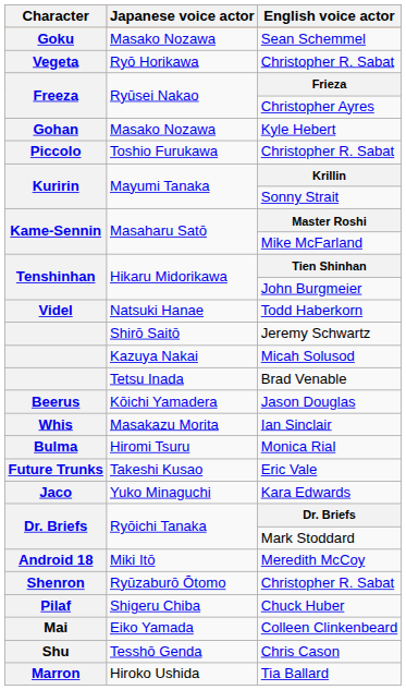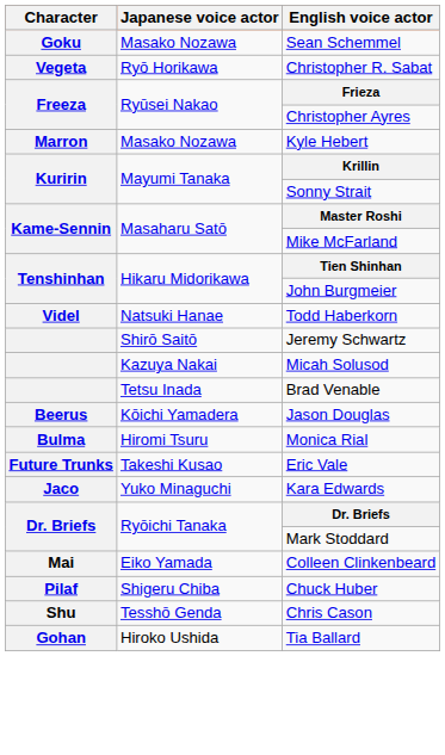 <table class="wikitable plainrowheaders">
 <tr style="background:rgb(255,85,0);">
 <th>Character</th>
 <th>Japanese voice actor</th>
 <th>English voice actor</th>
 </tr>
 <tr>
 <th scope="row"><a href='#'>Goku</a></th>
 <td><a href='#'>Masako Nozawa</a></td>
 <td><a href='#'>Sean Schemmel</a></td>
 </tr>
 <tr>
 <th scope="row"><a href='#'>Vegeta</a></th>
 <td><a href='#'>Ryō Horikawa</a></td>
 <td><a href='#'>Christopher R. Sabat</a></td>
 </tr>
 <tr>
 <th rowspan="2" scope="row"><a href='#'>Freeza</a></th>
 <td rowspan="2"><a href='#'>Ryūsei Nakao</a></td>
 <th><small>Frieza</small></th>
 </tr>
 <tr>
 <td><a href='#'>Christopher Ayres</a></td>
 </tr>
 <tr>
-<th scope="row"><a href='#'>Gohan</a></th>
+<th scope="row"><a href='#'>Marron</a></th>
 <td><a href='#'>Masako Nozawa</a></td>
 <td><a href='#'>Kyle Hebert</a></td>
-</tr>
-<tr>
-<th scope="row"><a href='#'>Piccolo</a></th>
-<td><a href='#'>Toshio Furukawa</a></td>
-<td><a href='#'>Christopher R. Sabat</a></td>
 </tr>
 <tr>
 <th rowspan="2" scope="row"><a href='#'>Kuririn</a></th>
 <td rowspan="2"><a href='#'>Mayumi Tanaka</a></td>
 <th><small>Krillin</small></th>
 </tr>
 <tr>
 <td><a href='#'>Sonny Strait</a></td>
 </tr>
 <tr>
 <th rowspan="2" scope="row"><a href='#'>Kame-Sennin</a></th>
 <td rowspan="2"><a href='#'>Masaharu Satō</a></td>
 <th><small>Master Roshi</small></th>
 </tr>
 <tr>
 <td><a href='#'>Mike McFarland</a></td>
 </tr>
 <tr>
 <th rowspan="2" scope="row"><a href='#'>Tenshinhan</a></th>
 <td rowspan="2"><a href='#'>Hikaru Midorikawa</a></td>
 <th><small>Tien Shinhan</small></th>
 </tr>
 <tr>
 <td><a href='#'>John Burgmeier</a></td>
 </tr>
 <tr>
 <th scope="row"><a href='#'>Videl</a></th>
 <td><a href='#'>Natsuki Hanae</a></td>
 <td><a href='#'>Todd Haberkorn</a></td>
 </tr>
 <tr>
 <th scope="row"></th>
 <td><a href='#'>Shirō Saitō</a></td>
 <td>Jeremy Schwartz</td>
 </tr>
 <tr>
 <th scope="row"></th>
 <td><a href='#'>Kazuya Nakai</a></td>
 <td><a href='#'>Micah Solusod</a></td>
 </tr>
 <tr>
 <th scope="row"></th>
 <td><a href='#'>Tetsu Inada</a></td>
 <td>Brad Venable</td>
 </tr>
 <tr>
 <th scope="row"><a href='#'>Beerus</a></th>
 <td><a href='#'>Kōichi Yamadera</a></td>
 <td><a href='#'>Jason Douglas</a></td>
 </tr>
 <tr>
-<th scope="row"><a href='#'>Whis</a></th>
-<td><a href='#'>Masakazu Morita</a></td>
-<td><a href='#'>Ian Sinclair</a></td>
-</tr>
-<tr>
 <th scope="row"><a href='#'>Bulma</a></th>
 <td><a href='#'>Hiromi Tsuru</a></td>
 <td><a href='#'>Monica Rial</a></td>
 </tr>
 <tr>
 <th scope="row"><a href='#'>Future Trunks</a></th>
 <td><a href='#'>Takeshi Kusao</a></td>
 <td><a href='#'>Eric Vale</a></td>
 </tr>
 <tr>
 <th scope="row"><a href='#'>Jaco</a></th>
 <td><a href='#'>Yuko Minaguchi</a></td>
 <td><a href='#'>Kara Edwards</a></td>
 </tr>
 <tr>
 <th rowspan="2" scope="row"><a href='#'>Dr. Briefs</a></th>
 <td rowspan="2"><a href='#'>Ryōichi Tanaka</a></td>
 <th><small>Dr. Briefs</small></th>
 </tr>
 <tr>
 <td>Mark Stoddard</td>
 </tr>
 <tr>
-<th scope="row"><a href='#'>Android 18</a></th>
-<td><a href='#'>Miki Itō</a></td>
-<td><a href='#'>Meredith McCoy</a></td>
-</tr>
-<tr>
-<th scope="row"><a href='#'>Shenron</a></th>
-<td><a href='#'>Ryūzaburō Ōtomo</a></td>
-<td><a href='#'>Christopher R. Sabat</a></td>
+<th scope="row">Mai</th>
+<td><a href='#'>Eiko Yamada</a></td>
+<td><a href='#'>Colleen Clinkenbeard</a></td>
 </tr>
 <tr>
 <th scope="row"><a href='#'>Pilaf</a></th>
 <td><a href='#'>Shigeru Chiba</a></td>
 <td><a href='#'>Chuck Huber</a></td>
 </tr>
 <tr>
-<th scope="row">Mai</th>
-<td><a href='#'>Eiko Yamada</a></td>
-<td><a href='#'>Colleen Clinkenbeard</a></td>
-</tr>
-<tr>
 <th scope="row">Shu</th>
 <td><a href='#'>Tesshō Genda</a></td>
 <td><a href='#'>Chris Cason</a></td>
 </tr>
 <tr>
-<th scope="row"><a href='#'>Marron</a></th>
+<th scope="row"><a href='#'>Gohan</a></th>
 <td>Hiroko Ushida</td>
 <td><a href='#'>Tia Ballard</a></td>
 </tr>
 </table>
